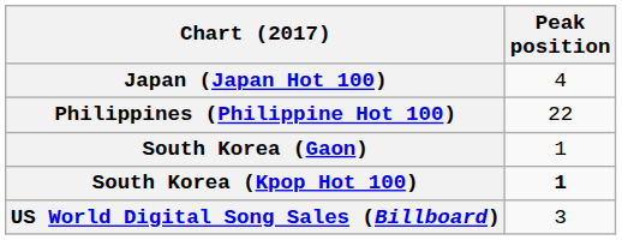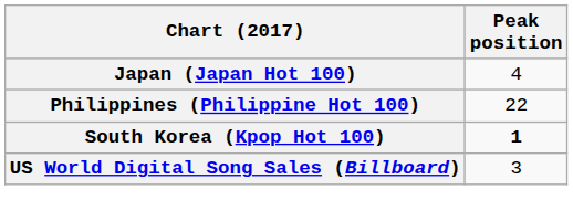 <table class="wikitable sortable plainrowheaders" style="text-align:center">
 <tr>
 <th scope="col">Chart (2017)</th>
 <th scope="col">Peak<br>position</th>
 </tr>
 <tr>
 <th scope="row">Japan (<a href='#'>Japan Hot 100</a>)</th>
 <td>4</td>
 </tr>
 <tr>
 <th scope="row">Philippines (<a href='#'>Philippine Hot 100</a>)</th>
 <td>22</td>
 </tr>
 <tr>
-<th scope="row">South Korea (<a href='#'>Gaon</a>)</th>
-<td>1</td>
-</tr>
-<tr>
 <th scope="row">South Korea (<a href='#'>Kpop Hot 100</a>)</th>
 <td><strong>1</strong></td>
 </tr>
 <tr>
 <th scope="row">US <a href='#'>World Digital Song Sales</a> (<em><a href='#'>Billboard</a></em>)</th>
 <td>3</td>
 </tr>
 </table>
